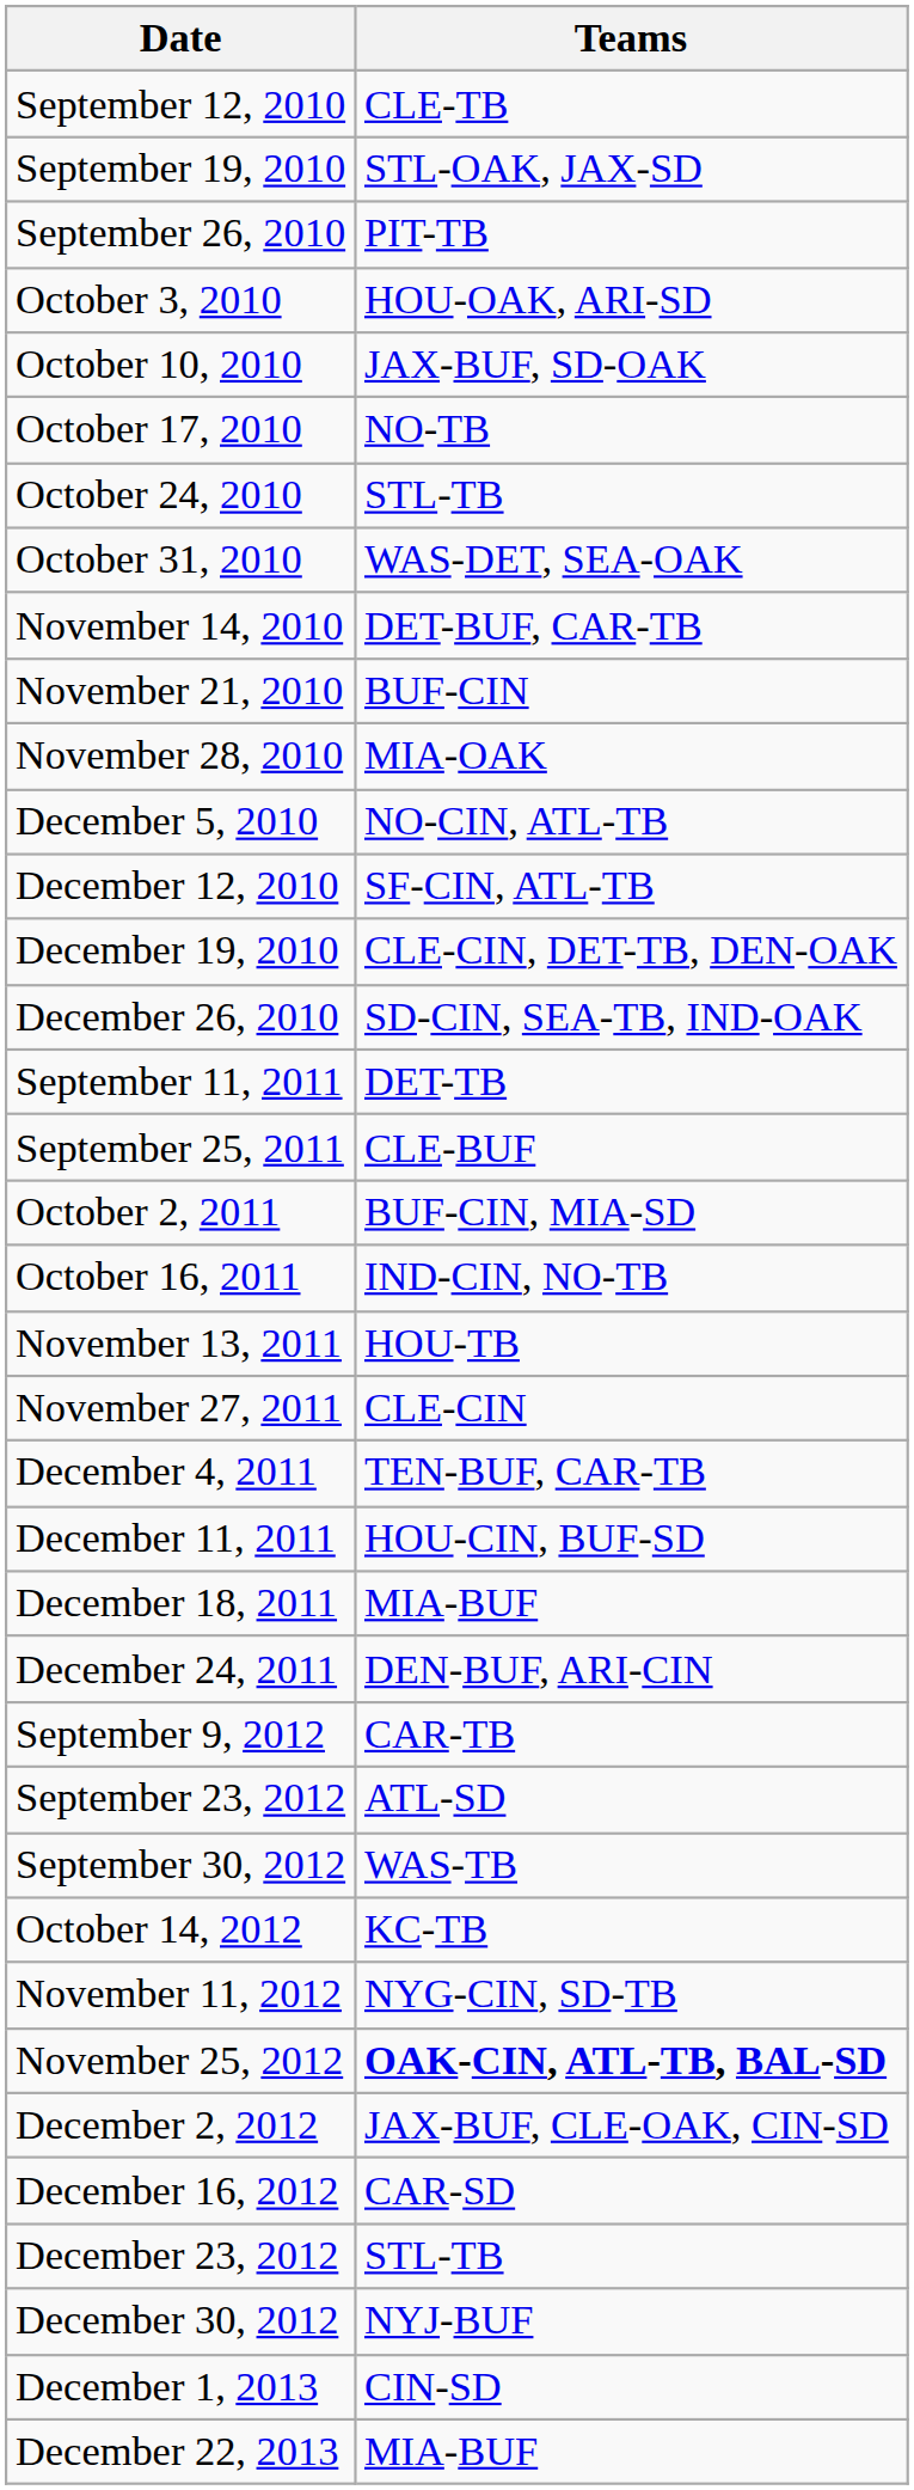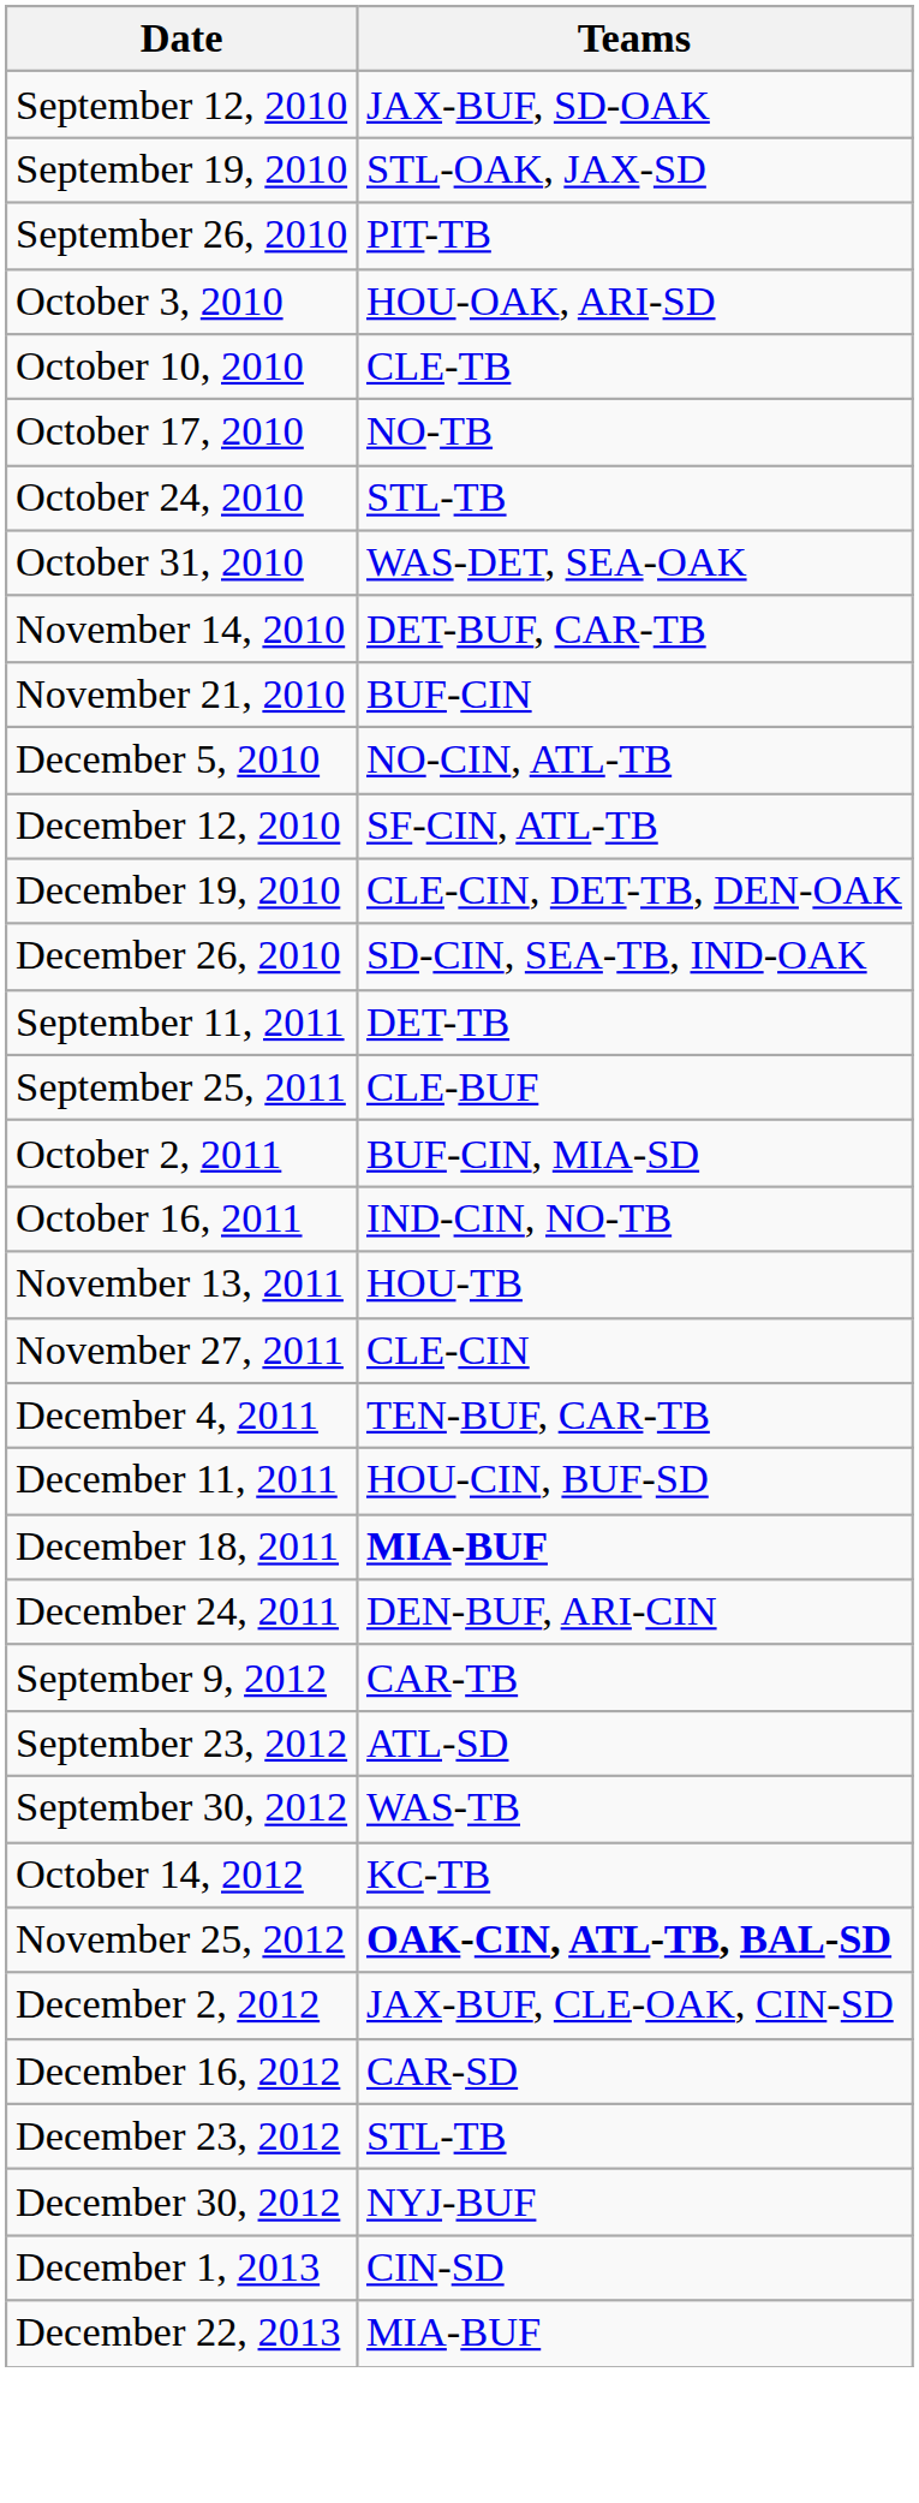 <table class="wikitable">
 <tr>
 <th>Date</th>
 <th>Teams</th>
 </tr>
 <tr>
 <td>September 12, <a href='#'>2010</a></td>
-<td><a href='#'>CLE</a>-<a href='#'>TB</a></td>
+<td><a href='#'>JAX</a>-<a href='#'>BUF</a>, <a href='#'>SD</a>-<a href='#'>OAK</a></td>
 </tr>
 <tr>
 <td>September 19, <a href='#'>2010</a></td>
 <td><a href='#'>STL</a>-<a href='#'>OAK</a>, <a href='#'>JAX</a>-<a href='#'>SD</a></td>
 </tr>
 <tr>
 <td>September 26, <a href='#'>2010</a></td>
 <td><a href='#'>PIT</a>-<a href='#'>TB</a></td>
 </tr>
 <tr>
 <td>October 3, <a href='#'>2010</a></td>
 <td><a href='#'>HOU</a>-<a href='#'>OAK</a>, <a href='#'>ARI</a>-<a href='#'>SD</a></td>
 </tr>
 <tr>
 <td>October 10, <a href='#'>2010</a></td>
-<td><a href='#'>JAX</a>-<a href='#'>BUF</a>, <a href='#'>SD</a>-<a href='#'>OAK</a></td>
+<td><a href='#'>CLE</a>-<a href='#'>TB</a></td>
 </tr>
 <tr>
 <td>October 17, <a href='#'>2010</a></td>
 <td><a href='#'>NO</a>-<a href='#'>TB</a></td>
 </tr>
 <tr>
 <td>October 24, <a href='#'>2010</a></td>
 <td><a href='#'>STL</a>-<a href='#'>TB</a></td>
 </tr>
 <tr>
 <td>October 31, <a href='#'>2010</a></td>
 <td><a href='#'>WAS</a>-<a href='#'>DET</a>, <a href='#'>SEA</a>-<a href='#'>OAK</a></td>
 </tr>
 <tr>
 <td>November 14, <a href='#'>2010</a></td>
 <td><a href='#'>DET</a>-<a href='#'>BUF</a>, <a href='#'>CAR</a>-<a href='#'>TB</a></td>
 </tr>
 <tr>
 <td>November 21, <a href='#'>2010</a></td>
 <td><a href='#'>BUF</a>-<a href='#'>CIN</a></td>
-</tr>
-<tr>
-<td>November 28, <a href='#'>2010</a></td>
-<td><a href='#'>MIA</a>-<a href='#'>OAK</a></td>
 </tr>
 <tr>
 <td>December 5, <a href='#'>2010</a></td>
 <td><a href='#'>NO</a>-<a href='#'>CIN</a>, <a href='#'>ATL</a>-<a href='#'>TB</a></td>
 </tr>
 <tr>
 <td>December 12, <a href='#'>2010</a></td>
 <td><a href='#'>SF</a>-<a href='#'>CIN</a>, <a href='#'>ATL</a>-<a href='#'>TB</a></td>
 </tr>
 <tr>
 <td>December 19, <a href='#'>2010</a></td>
 <td><a href='#'>CLE</a>-<a href='#'>CIN</a>, <a href='#'>DET</a>-<a href='#'>TB</a>, <a href='#'>DEN</a>-<a href='#'>OAK</a></td>
 </tr>
 <tr>
 <td>December 26, <a href='#'>2010</a></td>
 <td><a href='#'>SD</a>-<a href='#'>CIN</a>, <a href='#'>SEA</a>-<a href='#'>TB</a>, <a href='#'>IND</a>-<a href='#'>OAK</a></td>
 </tr>
 <tr>
 <td>September 11, <a href='#'>2011</a></td>
 <td><a href='#'>DET</a>-<a href='#'>TB</a></td>
 </tr>
 <tr>
 <td>September 25, <a href='#'>2011</a></td>
 <td><a href='#'>CLE</a>-<a href='#'>BUF</a></td>
 </tr>
 <tr>
 <td>October 2, <a href='#'>2011</a></td>
 <td><a href='#'>BUF</a>-<a href='#'>CIN</a>, <a href='#'>MIA</a>-<a href='#'>SD</a></td>
 </tr>
 <tr>
 <td>October 16, <a href='#'>2011</a></td>
 <td><a href='#'>IND</a>-<a href='#'>CIN</a>, <a href='#'>NO</a>-<a href='#'>TB</a></td>
 </tr>
 <tr>
 <td>November 13, <a href='#'>2011</a></td>
 <td><a href='#'>HOU</a>-<a href='#'>TB</a></td>
 </tr>
 <tr>
 <td>November 27, <a href='#'>2011</a></td>
 <td><a href='#'>CLE</a>-<a href='#'>CIN</a></td>
 </tr>
 <tr>
 <td>December 4, <a href='#'>2011</a></td>
 <td><a href='#'>TEN</a>-<a href='#'>BUF</a>, <a href='#'>CAR</a>-<a href='#'>TB</a></td>
 </tr>
 <tr>
 <td>December 11, <a href='#'>2011</a></td>
 <td><a href='#'>HOU</a>-<a href='#'>CIN</a>, <a href='#'>BUF</a>-<a href='#'>SD</a></td>
 </tr>
 <tr>
 <td>December 18, <a href='#'>2011</a></td>
-<td><a href='#'>MIA</a>-<a href='#'>BUF</a></td>
+<td><strong><a href='#'>MIA</a>-<a href='#'>BUF</a></strong></td>
 </tr>
 <tr>
 <td>December 24, <a href='#'>2011</a></td>
 <td><a href='#'>DEN</a>-<a href='#'>BUF</a>, <a href='#'>ARI</a>-<a href='#'>CIN</a></td>
 </tr>
 <tr>
 <td>September 9, <a href='#'>2012</a></td>
 <td><a href='#'>CAR</a>-<a href='#'>TB</a></td>
 </tr>
 <tr>
 <td>September 23, <a href='#'>2012</a></td>
 <td><a href='#'>ATL</a>-<a href='#'>SD</a></td>
 </tr>
 <tr>
 <td>September 30, <a href='#'>2012</a></td>
 <td><a href='#'>WAS</a>-<a href='#'>TB</a></td>
 </tr>
 <tr>
 <td>October 14, <a href='#'>2012</a></td>
 <td><a href='#'>KC</a>-<a href='#'>TB</a></td>
-</tr>
-<tr>
-<td>November 11, <a href='#'>2012</a></td>
-<td><a href='#'>NYG</a>-<a href='#'>CIN</a>, <a href='#'>SD</a>-<a href='#'>TB</a></td>
 </tr>
 <tr>
 <td>November 25, <a href='#'>2012</a></td>
 <td><strong><a href='#'>OAK</a>-<a href='#'>CIN</a>, <a href='#'>ATL</a>-<a href='#'>TB</a>, <a href='#'>BAL</a>-<a href='#'>SD</a></strong></td>
 </tr>
 <tr>
 <td>December 2, <a href='#'>2012</a></td>
 <td><a href='#'>JAX</a>-<a href='#'>BUF</a>, <a href='#'>CLE</a>-<a href='#'>OAK</a>, <a href='#'>CIN</a>-<a href='#'>SD</a></td>
 </tr>
 <tr>
 <td>December 16, <a href='#'>2012</a></td>
 <td><a href='#'>CAR</a>-<a href='#'>SD</a></td>
 </tr>
 <tr>
 <td>December 23, <a href='#'>2012</a></td>
 <td><a href='#'>STL</a>-<a href='#'>TB</a></td>
 </tr>
 <tr>
 <td>December 30, <a href='#'>2012</a></td>
 <td><a href='#'>NYJ</a>-<a href='#'>BUF</a></td>
 </tr>
 <tr>
 <td>December 1, <a href='#'>2013</a></td>
 <td><a href='#'>CIN</a>-<a href='#'>SD</a></td>
 </tr>
 <tr>
 <td>December 22, <a href='#'>2013</a></td>
 <td><a href='#'>MIA</a>-<a href='#'>BUF</a></td>
 </tr>
 </table>
